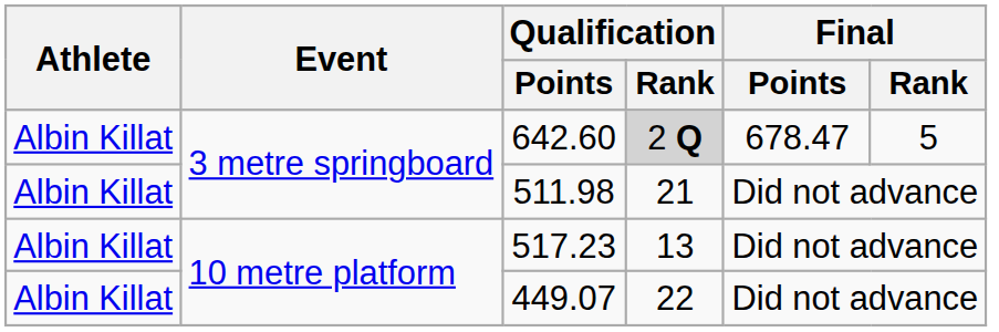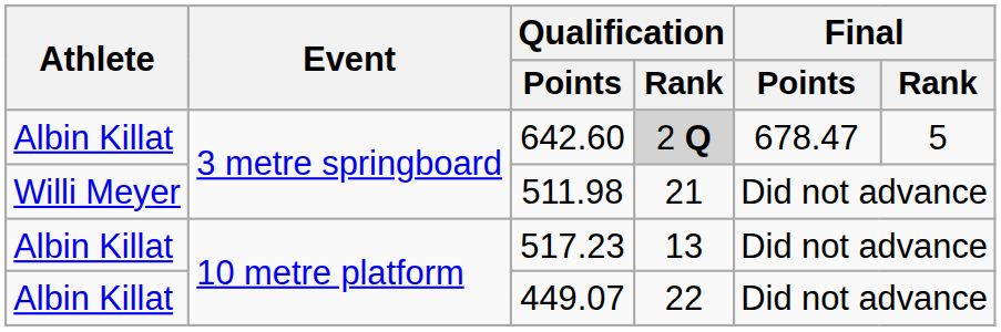 <table class="wikitable" style="font-size:90%">
 <tr>
 <th rowspan=2>Athlete</th>
 <th rowspan=2>Event</th>
 <th colspan=2>Qualification</th>
 <th colspan=2>Final</th>
 </tr>
 <tr style="font-size:95%">
 <th>Points</th>
 <th>Rank</th>
 <th>Points</th>
 <th>Rank</th>
 </tr>
 <tr align=center>
 <td align=left><a href='#'>Albin Killat</a></td>
 <td align=left rowspan=2><a href='#'>3 metre springboard</a></td>
 <td>642.60</td>
 <td style="background: lightgrey;">2 <strong>Q</strong></td>
 <td>678.47</td>
 <td>5</td>
 </tr>
 <tr align=center>
-<td align=left><a href='#'>Albin Killat</a></td>
+<td align=left><a href='#'>Willi Meyer</a></td>
 <td>511.98</td>
 <td>21</td>
 <td colspan=2>Did not advance</td>
 </tr>
 <tr align=center>
 <td align=left><a href='#'>Albin Killat</a></td>
 <td align=left rowspan=2><a href='#'>10 metre platform</a></td>
 <td>517.23</td>
 <td>13</td>
 <td colspan=2>Did not advance</td>
 </tr>
 <tr align=center>
 <td align=left><a href='#'>Albin Killat</a></td>
 <td>449.07</td>
 <td>22</td>
 <td colspan=2>Did not advance</td>
 </tr>
 </table>
